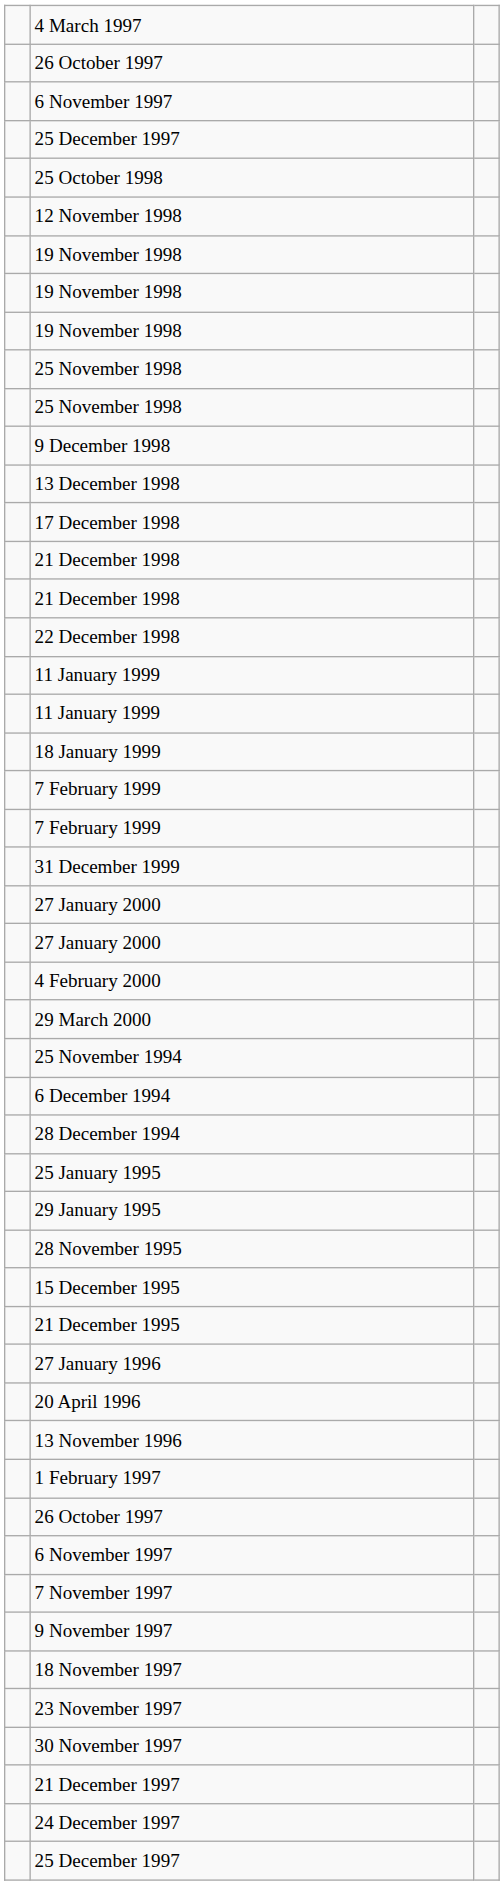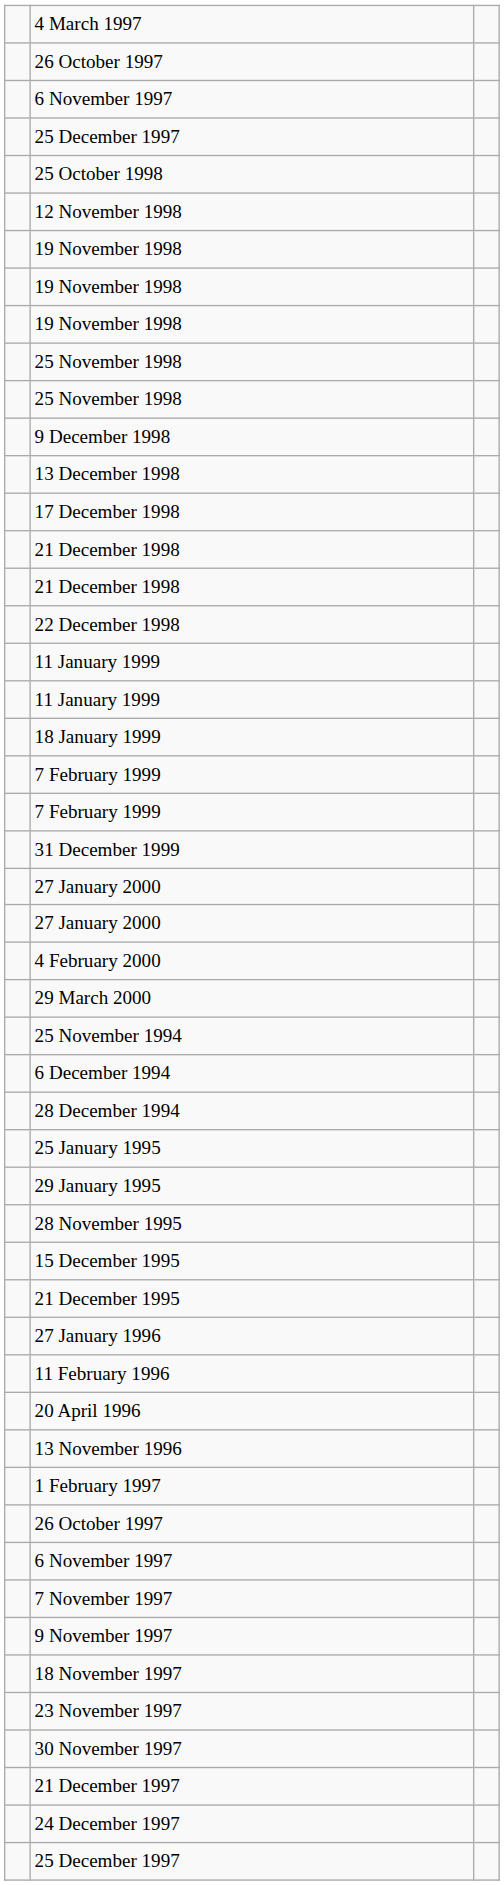 <table class="wikitable" style="font-size: 89%; float: left; width: 26em; margin-right: 1em; height: 1400px">
 <tr>
 <td></td>
 <td>4 March 1997</td>
 <td></td>
 </tr>
 <tr>
 <td></td>
 <td>26 October 1997</td>
 <td></td>
 </tr>
 <tr>
 <td></td>
 <td>6 November 1997</td>
 <td></td>
 </tr>
 <tr>
 <td></td>
 <td>25 December 1997</td>
 <td></td>
 </tr>
 <tr>
 <td></td>
 <td>25 October 1998</td>
 <td></td>
 </tr>
 <tr>
 <td></td>
 <td>12 November 1998</td>
 <td></td>
 </tr>
 <tr>
 <td></td>
 <td>19 November 1998</td>
 <td></td>
 </tr>
 <tr>
 <td></td>
 <td>19 November 1998</td>
 <td></td>
 </tr>
 <tr>
 <td></td>
 <td>19 November 1998</td>
 <td></td>
 </tr>
 <tr>
 <td></td>
 <td>25 November 1998</td>
 <td></td>
 </tr>
 <tr>
 <td></td>
 <td>25 November 1998</td>
 <td></td>
 </tr>
 <tr>
 <td></td>
 <td>9 December 1998</td>
 <td></td>
 </tr>
 <tr>
 <td></td>
 <td>13 December 1998</td>
 <td></td>
 </tr>
 <tr>
 <td></td>
 <td>17 December 1998</td>
 <td></td>
 </tr>
 <tr>
 <td></td>
 <td>21 December 1998</td>
 <td></td>
 </tr>
 <tr>
 <td></td>
 <td>21 December 1998</td>
 <td></td>
 </tr>
 <tr>
 <td></td>
 <td>22 December 1998</td>
 <td></td>
 </tr>
 <tr>
 <td></td>
 <td>11 January 1999</td>
 <td></td>
 </tr>
 <tr>
 <td></td>
 <td>11 January 1999</td>
 <td></td>
 </tr>
 <tr>
 <td></td>
 <td>18 January 1999</td>
 <td></td>
 </tr>
 <tr>
 <td></td>
 <td>7 February 1999</td>
 <td></td>
 </tr>
 <tr>
 <td></td>
 <td>7 February 1999</td>
 <td></td>
 </tr>
 <tr>
 <td></td>
 <td>31 December 1999</td>
 <td></td>
 </tr>
 <tr>
 <td></td>
 <td>27 January 2000</td>
 <td></td>
 </tr>
 <tr>
 <td></td>
 <td>27 January 2000</td>
 <td></td>
 </tr>
 <tr>
 <td></td>
 <td>4 February 2000</td>
 <td></td>
 </tr>
 <tr>
 <td></td>
 <td>29 March 2000</td>
 <td></td>
 </tr>
 <tr>
 <td></td>
 <td>25 November 1994</td>
 <td></td>
 </tr>
 <tr>
 <td></td>
 <td>6 December 1994</td>
 <td></td>
 </tr>
 <tr>
 <td></td>
 <td>28 December 1994</td>
 <td></td>
 </tr>
 <tr>
 <td></td>
 <td>25 January 1995</td>
 <td></td>
 </tr>
 <tr>
 <td></td>
 <td>29 January 1995</td>
 <td></td>
 </tr>
 <tr>
 <td></td>
 <td>28 November 1995</td>
 <td></td>
 </tr>
 <tr>
 <td></td>
 <td>15 December 1995</td>
 <td></td>
 </tr>
 <tr>
 <td></td>
 <td>21 December 1995</td>
 <td></td>
 </tr>
 <tr>
 <td></td>
 <td>27 January 1996</td>
 <td></td>
 </tr>
 <tr>
 <td></td>
+<td>11 February 1996</td>
+<td></td>
+</tr>
+<tr>
+<td></td>
 <td>20 April 1996</td>
 <td></td>
 </tr>
 <tr>
 <td></td>
 <td>13 November 1996</td>
 <td></td>
 </tr>
 <tr>
 <td></td>
 <td>1 February 1997</td>
 <td></td>
 </tr>
 <tr>
 <td></td>
 <td>26 October 1997</td>
 <td></td>
 </tr>
 <tr>
 <td></td>
 <td>6 November 1997</td>
 <td></td>
 </tr>
 <tr>
 <td></td>
 <td>7 November 1997</td>
 <td></td>
 </tr>
 <tr>
 <td></td>
 <td>9 November 1997</td>
 <td></td>
 </tr>
 <tr>
 <td></td>
 <td>18 November 1997</td>
 <td></td>
 </tr>
 <tr>
 <td></td>
 <td>23 November 1997</td>
 <td></td>
 </tr>
 <tr>
 <td></td>
 <td>30 November 1997</td>
 <td></td>
 </tr>
 <tr>
 <td></td>
 <td>21 December 1997</td>
 <td></td>
 </tr>
 <tr>
 <td></td>
 <td>24 December 1997</td>
 <td></td>
 </tr>
 <tr>
 <td></td>
 <td>25 December 1997</td>
 <td></td>
 </tr>
 </table>
